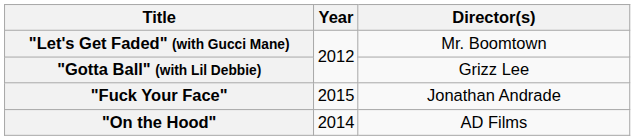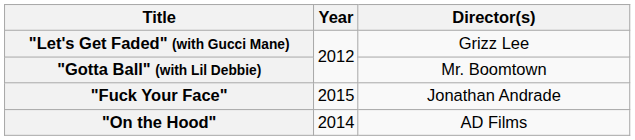 <table class="wikitable plainrowheaders" style="text-align:center;">
 <tr>
 <th scope="col" style="width:21em;">Title</th>
 <th scope="col">Year</th>
 <th scope="col" style="width:18em;">Director(s)</th>
 </tr>
 <tr>
 <th scope="row">"Let's Get Faded" <small>(with Gucci Mane)</small></th>
 <td rowspan="2">2012</td>
-<td>Mr. Boomtown</td>
+<td>Grizz Lee</td>
 </tr>
 <tr>
 <th scope="row">"Gotta Ball" <small>(with Lil Debbie)</small></th>
-<td>Grizz Lee</td>
+<td>Mr. Boomtown</td>
 </tr>
 <tr>
 <th scope="row">"Fuck Your Face"</th>
 <td>2015</td>
 <td>Jonathan Andrade</td>
 </tr>
 <tr>
 <th scope="row">"On the Hood"</th>
 <td>2014</td>
 <td>AD Films</td>
 </tr>
 </table>
